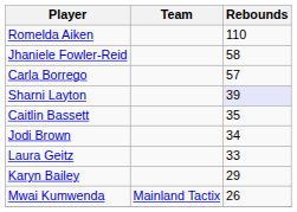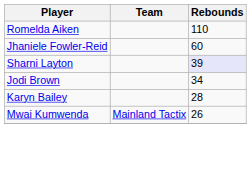 <table class="wikitable collapsible">
 <tr>
 <th>Player</th>
 <th>Team</th>
 <th>Rebounds</th>
 </tr>
 <tr>
 <td> <a href='#'>Romelda Aiken</a></td>
 <td></td>
 <td>110</td>
 </tr>
 <tr>
 <td> <a href='#'>Jhaniele Fowler-Reid</a></td>
 <td></td>
-<td>58</td>
-</tr>
-<tr>
-<td> <a href='#'>Carla Borrego</a></td>
-<td></td>
-<td>57</td>
+<td>60</td>
 </tr>
 <tr>
 <td> <a href='#'>Sharni Layton</a></td>
 <td></td>
 <td style="background: lavender;">39</td>
 </tr>
 <tr>
-<td> <a href='#'>Caitlin Bassett</a></td>
-<td></td>
-<td>35</td>
-</tr>
-<tr>
 <td> <a href='#'>Jodi Brown</a></td>
 <td></td>
 <td>34</td>
 </tr>
 <tr>
-<td> <a href='#'>Laura Geitz</a></td>
-<td></td>
-<td>33</td>
-</tr>
-<tr>
 <td> <a href='#'>Karyn Bailey</a></td>
 <td></td>
-<td>29</td>
+<td>28</td>
 </tr>
 <tr>
 <td> <a href='#'>Mwai Kumwenda</a></td>
 <td><a href='#'>Mainland Tactix</a></td>
 <td>26</td>
 </tr>
 <tr>
 </tr>
 </table>
